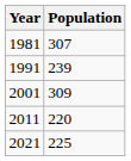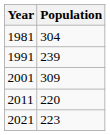 <table class="wikitable">
 <tr>
 <th>Year</th>
 <th>Population</th>
 </tr>
 <tr>
 <td>1981</td>
-<td>307</td>
+<td>304</td>
 </tr>
 <tr>
 <td>1991</td>
 <td>239</td>
 </tr>
 <tr>
 <td>2001</td>
 <td>309</td>
 </tr>
 <tr>
 <td>2011</td>
 <td>220</td>
 </tr>
 <tr>
 <td>2021</td>
-<td>225</td>
+<td>223</td>
 </tr>
 </table>
